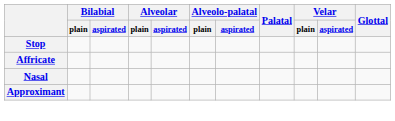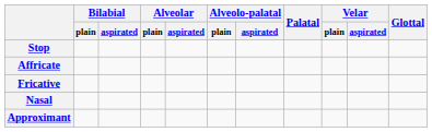 <table class="wikitable" style="text-align:center">
 <tr>
 <th rowspan="2"></th>
 <th colspan="2"><a href='#'>Bilabial</a></th>
 <th colspan="2"><a href='#'>Alveolar</a></th>
 <th colspan="2"><a href='#'>Alveolo-palatal</a></th>
 <th rowspan="2"><a href='#'>Palatal</a></th>
 <th colspan="2"><a href='#'>Velar</a></th>
 <th rowspan="2"><a href='#'>Glottal</a></th>
 </tr>
 <tr>
 <th><small>plain</small></th>
 <th><a href='#'><small>aspirated</small></a></th>
 <th><small>plain</small></th>
 <th><a href='#'><small>aspirated</small></a></th>
 <th><small>plain</small></th>
 <th><a href='#'><small>aspirated</small></a></th>
 <th><small>plain</small></th>
 <th><a href='#'><small>aspirated</small></a></th>
 </tr>
 <tr>
 <th><a href='#'>Stop</a></th>
 <td></td>
 <td></td>
 <td></td>
 <td></td>
 <td></td>
 <td></td>
 <td></td>
 <td></td>
 <td></td>
 <td></td>
 </tr>
 <tr>
 <th><a href='#'>Affricate</a></th>
 <td></td>
 <td></td>
 <td></td>
 <td></td>
 <td></td>
 <td></td>
 <td></td>
 <td></td>
 <td></td>
 <td></td>
 </tr>
 <tr>
+<th><a href='#'>Fricative</a></th>
+<td></td>
+<td></td>
+<td></td>
+<td></td>
+<td></td>
+<td></td>
+<td></td>
+<td></td>
+<td></td>
+<td></td>
+</tr>
+<tr>
 <th><a href='#'>Nasal</a></th>
 <td></td>
 <td></td>
 <td></td>
 <td></td>
 <td></td>
 <td></td>
 <td></td>
 <td></td>
 <td></td>
 <td></td>
 </tr>
 <tr>
 <th><a href='#'>Approximant</a></th>
 <td></td>
 <td></td>
 <td></td>
 <td></td>
 <td></td>
 <td></td>
 <td></td>
 <td></td>
 <td></td>
 <td></td>
 </tr>
 </table>
